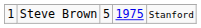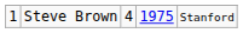 <table class="wikitable">
 <tr>
 </tr>
 <tr>
 <td>1</td>
 <td>Steve Brown</td>
-<td>5</td>
+<td>4</td>
 <td><a href='#'>1975</a></td>
 <td style="font-size:80%;">Stanford</td>
 </tr>
 </table>
